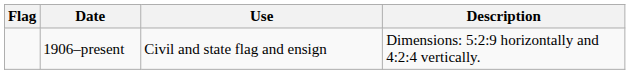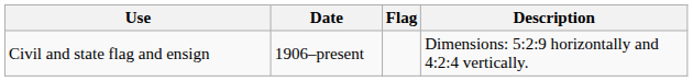 <table class="wikitable">
 <tr>
+<th width="250">Use</th>
+<th width="100">Date</th>
 <th>Flag</th>
-<th width="100">Date</th>
-<th width="250">Use</th>
 <th width="250">Description</th>
 </tr>
 <tr>
+<td>Civil and state flag and ensign</td>
+<td>1906–present</td>
 <td></td>
-<td>1906–present</td>
-<td>Civil and state flag and ensign</td>
 <td>Dimensions: 5:2:9 horizontally and 4:2:4 vertically.</td>
 </tr>
 </table>
